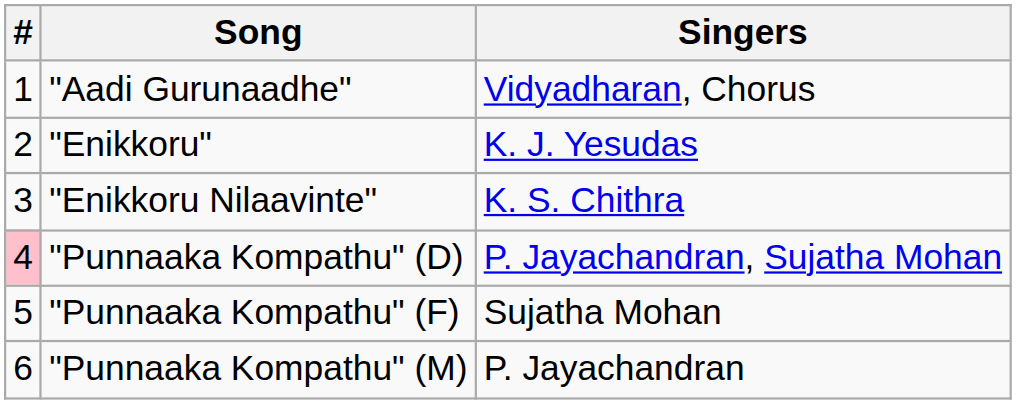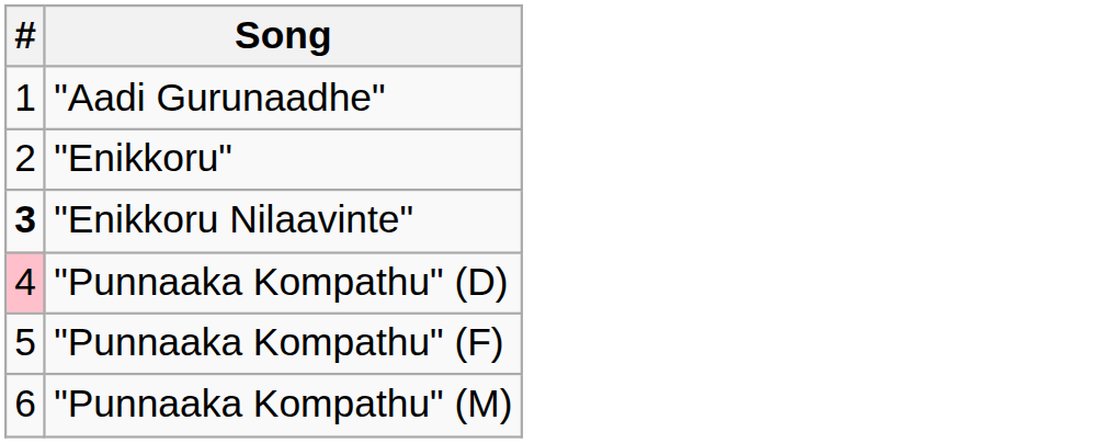 <table class="wikitable">
 <tr>
 <th>#</th>
 <th>Song</th>
-<th>Singers</th>
 </tr>
 <tr>
 <td>1</td>
 <td>"Aadi Gurunaadhe"</td>
-<td><a href='#'>Vidyadharan</a>, Chorus</td>
 </tr>
 <tr>
 <td>2</td>
 <td>"Enikkoru"</td>
-<td><a href='#'>K. J. Yesudas</a></td>
 </tr>
 <tr>
-<td>3</td>
+<td><strong>3</strong></td>
 <td>"Enikkoru Nilaavinte"</td>
-<td><a href='#'>K. S. Chithra</a></td>
 </tr>
 <tr>
 <td style="background: pink;">4</td>
 <td>"Punnaaka Kompathu" (D)</td>
-<td><a href='#'>P. Jayachandran</a>, <a href='#'>Sujatha Mohan</a></td>
 </tr>
 <tr>
 <td>5</td>
 <td>"Punnaaka Kompathu" (F)</td>
-<td>Sujatha Mohan</td>
 </tr>
 <tr>
 <td>6</td>
 <td>"Punnaaka Kompathu" (M)</td>
-<td>P. Jayachandran</td>
 </tr>
 </table>
